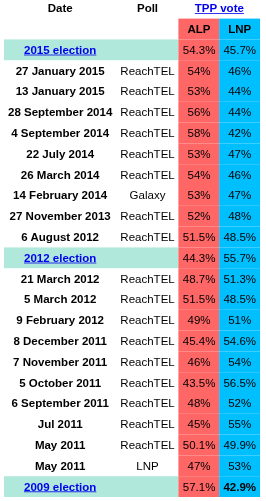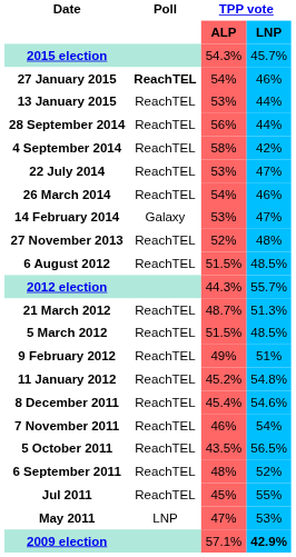 <table class="toccolours" cellpadding="5" cellspacing="0" style="float:left; margin-right:.5em; margin-top:.4em; font-size:90%;">
 <tr>
 </tr>
 <tr>
 <th style="background:#; text-align:center;">Date</th>
 <th style="background:#; text-align:center;">Poll</th>
 <th style="background:#; text-align:center;" colspan="2"><a href='#'>TPP vote</a></th>
 </tr>
 <tr>
 <th style="background:#; text-align:center;"></th>
 <th style="background:#; text-align:center;"></th>
 <th style="background:#f66; text-align:center;">ALP</th>
 <th style="background:#00bfff; text-align:center;">LNP</th>
 </tr>
 <tr>
 <th style="text-align:center; background:#b0e9db;"><strong><a href='#'>2015 election</a></strong></th>
 <td style="text-align:center; background:#b0e9db;"></td>
 <td width="" style="text-align:center; background:#f66;">54.3%</td>
 <td width="" style="text-align:center; background:#00bfff;">45.7%</td>
 </tr>
 <tr>
 <th style="text-align:center;" bgcolor="">27 January 2015</th>
-<td style="text-align:center;" bgcolor="">ReachTEL</td>
+<td style="text-align:center;" bgcolor=""><strong>ReachTEL</strong></td>
 <td width="" style="text-align:center; background:#f66;">54%</td>
 <td width="" style="text-align:center; background:#00bfff;">46%</td>
 </tr>
 <tr>
 <th style="text-align:center;" bgcolor="">13 January 2015</th>
 <td style="text-align:center;" bgcolor="">ReachTEL</td>
 <td width="" style="text-align:center; background:#f66;">53%</td>
 <td width="" style="text-align:center; background:#00bfff;">44%</td>
 </tr>
 <tr>
 <th style="text-align:center;" bgcolor="">28 September 2014</th>
 <td style="text-align:center;" bgcolor="">ReachTEL</td>
 <td width="" style="text-align:center; background:#f66;">56%</td>
 <td width="" style="text-align:center; background:#00bfff;">44%</td>
 </tr>
 <tr>
 <th style="text-align:center;" bgcolor="">4 September 2014</th>
 <td style="text-align:center;" bgcolor="">ReachTEL</td>
 <td width="" style="text-align:center; background:#f66;">58%</td>
 <td width="" style="text-align:center; background:#00bfff;">42%</td>
 </tr>
 <tr>
 <th style="text-align:center;" bgcolor="">22 July 2014</th>
 <td style="text-align:center;" bgcolor="">ReachTEL</td>
 <td width="" style="text-align:center; background:#f66;">53%</td>
 <td width="" style="text-align:center; background:#00bfff;">47%</td>
 </tr>
 <tr>
 <th style="text-align:center;" bgcolor="">26 March 2014</th>
 <td style="text-align:center;" bgcolor="">ReachTEL</td>
 <td width="" style="text-align:center; background:#f66;">54%</td>
 <td width="" style="text-align:center; background:#00bfff;">46%</td>
 </tr>
 <tr>
 <th style="text-align:center;" bgcolor="">14 February 2014</th>
 <td style="text-align:center;" bgcolor="">Galaxy</td>
 <td width="" style="text-align:center; background:#f66;">53%</td>
 <td width="" style="text-align:center; background:#00bfff;">47%</td>
 </tr>
 <tr>
 <th style="text-align:center;" bgcolor="">27 November 2013</th>
 <td style="text-align:center;" bgcolor="">ReachTEL</td>
 <td width="" style="text-align:center; background:#f66;">52%</td>
 <td width="" style="text-align:center; background:#00bfff;">48%</td>
 </tr>
 <tr>
 <th style="text-align:center;" bgcolor="">6 August 2012</th>
 <td style="text-align:center;" bgcolor="">ReachTEL</td>
 <td width="" style="text-align:center; background:#f66;">51.5%</td>
 <td width="" style="text-align:center; background:#00bfff;">48.5%</td>
 </tr>
 <tr>
 <th style="text-align:center; background:#b0e9db;"><strong><a href='#'>2012 election</a></strong></th>
 <td style="text-align:center; background:#b0e9db;"></td>
 <td width="" style="text-align:center; background:#f66;">44.3%</td>
 <td width="" style="text-align:center; background:#00bfff;">55.7%</td>
 </tr>
 <tr>
 <th style="text-align:center;" bgcolor="">21 March 2012</th>
 <td style="text-align:center;" bgcolor="">ReachTEL</td>
 <td width="" style="text-align:center; background:#f66;">48.7%</td>
 <td width="" style="text-align:center; background:#00bfff;">51.3%</td>
 </tr>
 <tr>
 <th style="text-align:center;" bgcolor="">5 March 2012</th>
 <td style="text-align:center;" bgcolor="">ReachTEL</td>
 <td width="" style="text-align:center; background:#f66;">51.5%</td>
 <td width="" style="text-align:center; background:#00bfff;">48.5%</td>
 </tr>
 <tr>
 <th style="text-align:center;" bgcolor="">9 February 2012</th>
 <td style="text-align:center;" bgcolor="">ReachTEL</td>
 <td width="" style="text-align:center; background:#f66;">49%</td>
 <td width="" style="text-align:center; background:#00bfff;">51%</td>
 </tr>
 <tr>
+<th style="text-align:center;" bgcolor="">11 January 2012</th>
+<td style="text-align:center;" bgcolor="">ReachTEL</td>
+<td width="" style="text-align:center; background:#f66;">45.2%</td>
+<td width="" style="text-align:center; background:#00bfff;">54.8%</td>
+</tr>
+<tr>
 <th style="text-align:center;" bgcolor="">8 December 2011</th>
 <td style="text-align:center;" bgcolor="">ReachTEL</td>
 <td width="" style="text-align:center; background:#f66;">45.4%</td>
 <td width="" style="text-align:center; background:#00bfff;">54.6%</td>
 </tr>
 <tr>
 <th style="text-align:center;" bgcolor="">7 November 2011</th>
 <td style="text-align:center;" bgcolor="">ReachTEL</td>
 <td width="" style="text-align:center; background:#f66;">46%</td>
 <td width="" style="text-align:center; background:#00bfff;">54%</td>
 </tr>
 <tr>
 <th style="text-align:center;" bgcolor="">5 October 2011</th>
 <td style="text-align:center;" bgcolor="">ReachTEL</td>
 <td width="" style="text-align:center; background:#f66;">43.5%</td>
 <td width="" style="text-align:center; background:#00bfff;">56.5%</td>
 </tr>
 <tr>
 <th style="text-align:center;" bgcolor="">6 September 2011</th>
 <td style="text-align:center;" bgcolor="">ReachTEL</td>
 <td width="" style="text-align:center; background:#f66;">48%</td>
 <td width="" style="text-align:center; background:#00bfff;">52%</td>
 </tr>
 <tr>
 <th style="text-align:center;" bgcolor="">Jul 2011</th>
 <td style="text-align:center;" bgcolor="">ReachTEL</td>
 <td width="" style="text-align:center; background:#f66;">45%</td>
 <td width="" style="text-align:center; background:#00bfff;">55%</td>
 </tr>
 <tr>
 <th style="text-align:center;" bgcolor="">May 2011</th>
-<td style="text-align:center;" bgcolor="">ReachTEL</td>
-<td width="" style="text-align:center; background:#f66;">50.1%</td>
-<td width="" style="text-align:center; background:#00bfff;">49.9%</td>
-</tr>
-<tr>
-<th style="text-align:center;" bgcolor="">May 2011</th>
 <td style="text-align:center;" bgcolor="">LNP</td>
 <td width="" style="text-align:center; background:#f66;">47%</td>
 <td width="" style="text-align:center; background:#00bfff;">53%</td>
 </tr>
 <tr>
 <th style="text-align:center; background:#b0e9db;"><strong><a href='#'>2009 election</a></strong></th>
 <td style="text-align:center; background:#b0e9db;"></td>
 <td width="" style="text-align:center; background:#f66;">57.1%</td>
 <td width="" style="text-align:center; background:#00bfff;"><strong>42.9%</strong></td>
 </tr>
 </table>
